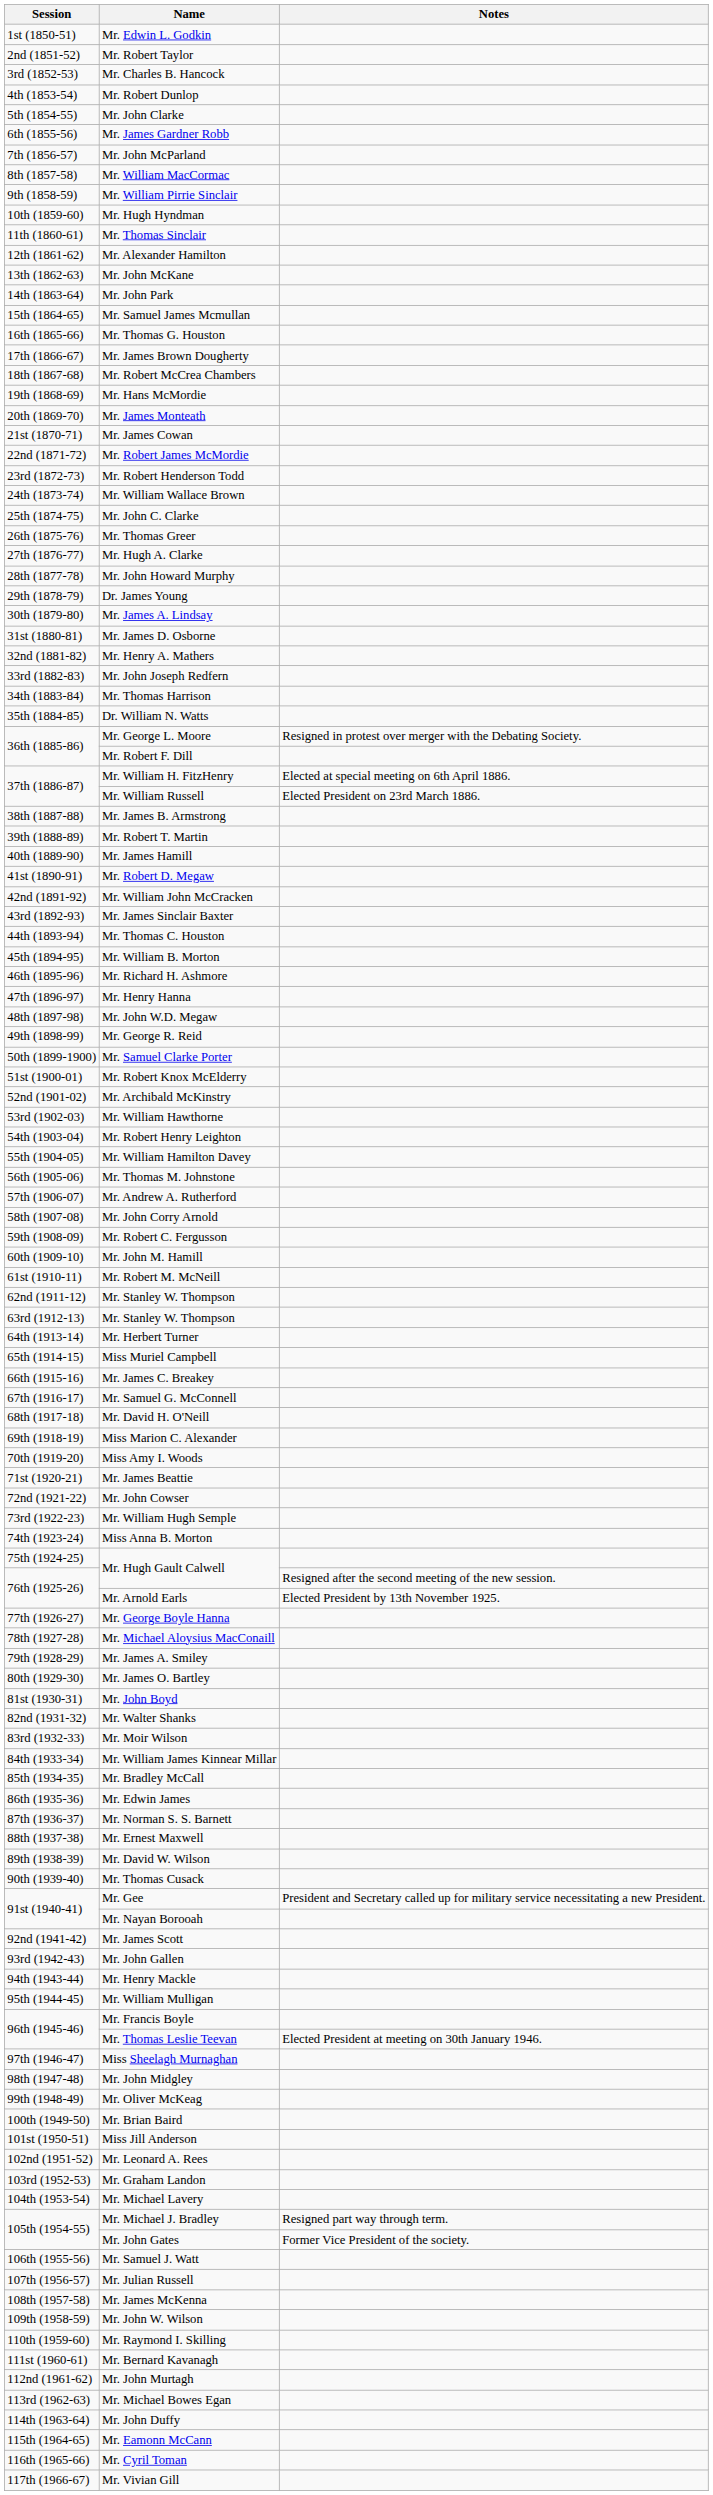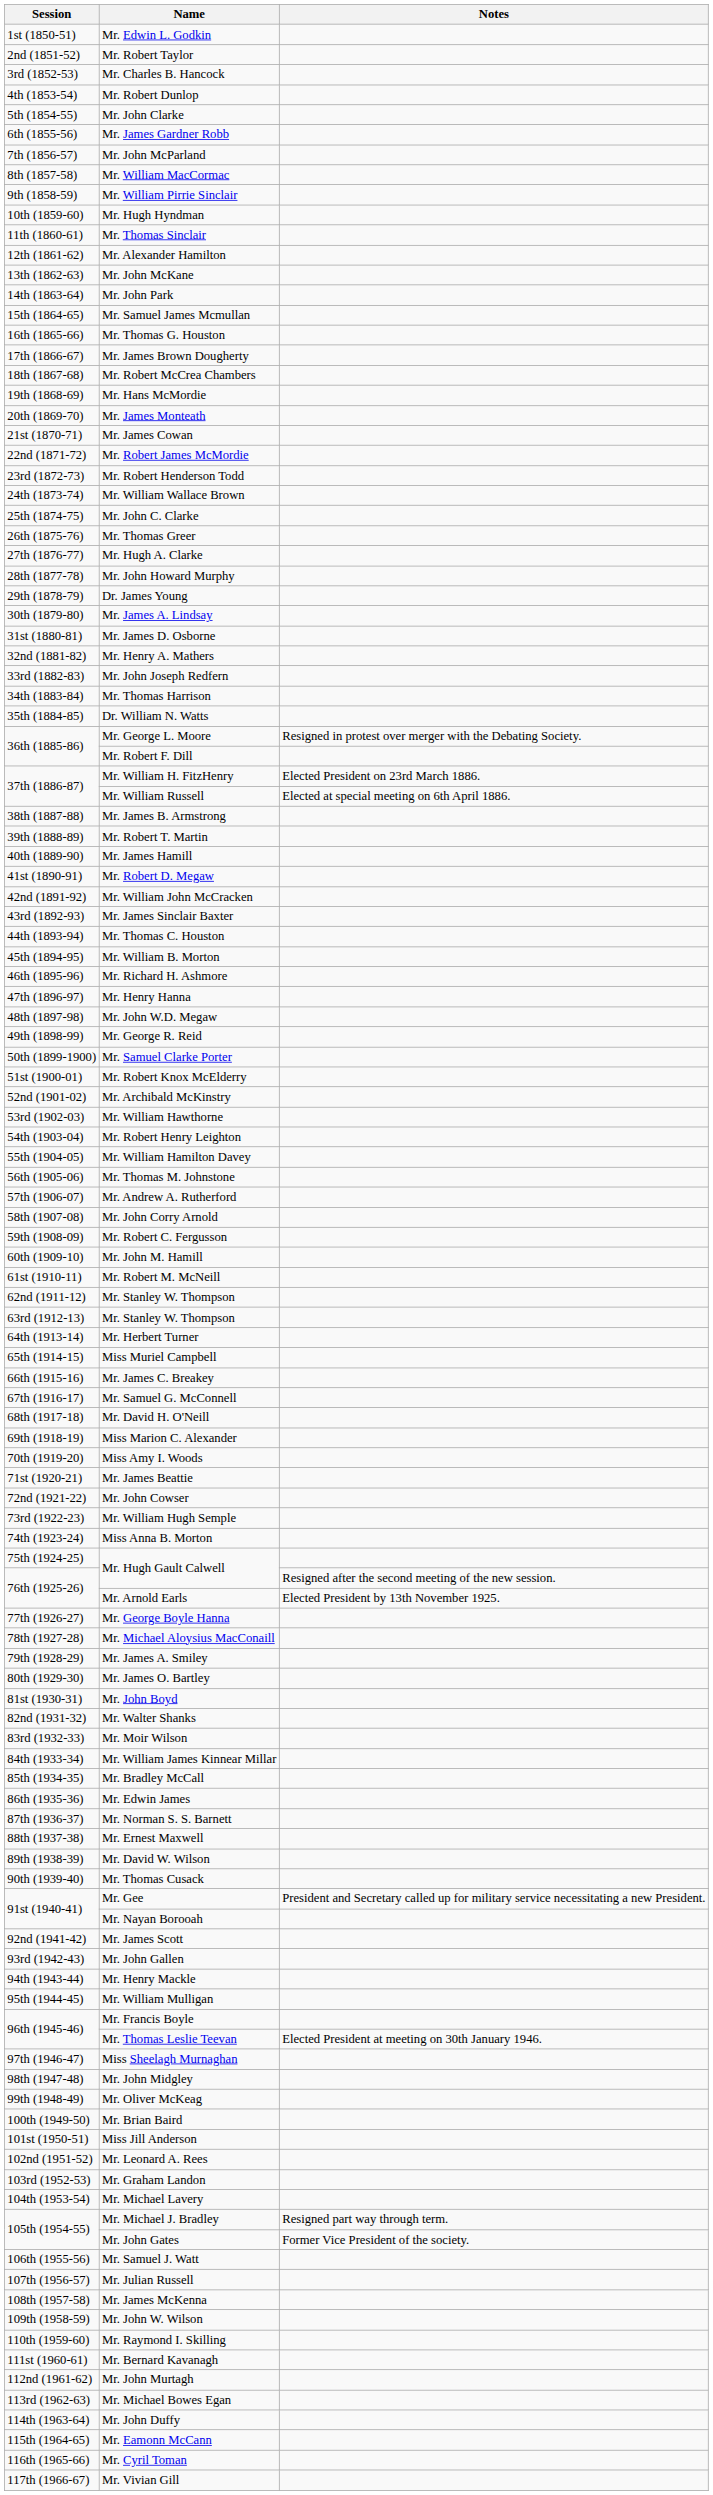 <table class="wikitable">
 <tr>
 <th>Session</th>
 <th>Name</th>
 <th>Notes</th>
 </tr>
 <tr>
 <td>1st (1850-51)</td>
 <td>Mr. <a href='#'>Edwin L. Godkin</a></td>
 <td></td>
 </tr>
 <tr>
 <td>2nd (1851-52)</td>
 <td>Mr. Robert Taylor</td>
 <td></td>
 </tr>
 <tr>
 <td>3rd (1852-53)</td>
 <td>Mr. Charles B. Hancock</td>
 <td></td>
 </tr>
 <tr>
 <td>4th (1853-54)</td>
 <td>Mr. Robert Dunlop</td>
 <td></td>
 </tr>
 <tr>
 <td>5th (1854-55)</td>
 <td>Mr. John Clarke</td>
 <td></td>
 </tr>
 <tr>
 <td>6th (1855-56)</td>
 <td>Mr. <a href='#'>James Gardner Robb</a></td>
 <td></td>
 </tr>
 <tr>
 <td>7th (1856-57)</td>
 <td>Mr. John McParland</td>
 <td></td>
 </tr>
 <tr>
 <td>8th (1857-58)</td>
 <td>Mr. <a href='#'>William MacCormac</a></td>
 <td></td>
 </tr>
 <tr>
 <td>9th (1858-59)</td>
 <td>Mr. <a href='#'>William Pirrie Sinclair</a></td>
 <td></td>
 </tr>
 <tr>
 <td>10th (1859-60)</td>
 <td>Mr. Hugh Hyndman</td>
 <td></td>
 </tr>
 <tr>
 <td>11th (1860-61)</td>
 <td>Mr. <a href='#'>Thomas Sinclair</a></td>
 <td></td>
 </tr>
 <tr>
 <td>12th (1861-62)</td>
 <td>Mr. Alexander Hamilton</td>
 <td></td>
 </tr>
 <tr>
 <td>13th (1862-63)</td>
 <td>Mr. John McKane</td>
 <td></td>
 </tr>
 <tr>
 <td>14th (1863-64)</td>
 <td>Mr. John Park</td>
 <td></td>
 </tr>
 <tr>
 <td>15th (1864-65)</td>
 <td>Mr. Samuel James Mcmullan</td>
 <td></td>
 </tr>
 <tr>
 <td>16th (1865-66)</td>
 <td>Mr. Thomas G. Houston</td>
 <td></td>
 </tr>
 <tr>
 <td>17th (1866-67)</td>
 <td>Mr. James Brown Dougherty</td>
 <td></td>
 </tr>
 <tr>
 <td>18th (1867-68)</td>
 <td>Mr. Robert McCrea Chambers</td>
 <td></td>
 </tr>
 <tr>
 <td>19th (1868-69)</td>
 <td>Mr. Hans McMordie</td>
 <td></td>
 </tr>
 <tr>
 <td>20th (1869-70)</td>
 <td>Mr. <a href='#'>James Monteath</a></td>
 <td></td>
 </tr>
 <tr>
 <td>21st (1870-71)</td>
 <td>Mr. James Cowan</td>
 <td></td>
 </tr>
 <tr>
 <td>22nd (1871-72)</td>
 <td>Mr. <a href='#'>Robert James McMordie</a></td>
 <td></td>
 </tr>
 <tr>
 <td>23rd (1872-73)</td>
 <td>Mr. Robert Henderson Todd</td>
 <td></td>
 </tr>
 <tr>
 <td>24th (1873-74)</td>
 <td>Mr. William Wallace Brown</td>
 <td></td>
 </tr>
 <tr>
 <td>25th (1874-75)</td>
 <td>Mr. John C. Clarke</td>
 <td></td>
 </tr>
 <tr>
 <td>26th (1875-76)</td>
 <td>Mr. Thomas Greer</td>
 <td></td>
 </tr>
 <tr>
 <td>27th (1876-77)</td>
 <td>Mr. Hugh A. Clarke</td>
 <td></td>
 </tr>
 <tr>
 <td>28th (1877-78)</td>
 <td>Mr. John Howard Murphy</td>
 <td></td>
 </tr>
 <tr>
 <td>29th (1878-79)</td>
 <td>Dr. James Young</td>
 <td></td>
 </tr>
 <tr>
 <td>30th (1879-80)</td>
 <td>Mr. <a href='#'>James A. Lindsay</a></td>
 <td></td>
 </tr>
 <tr>
 <td>31st (1880-81)</td>
 <td>Mr. James D. Osborne</td>
 <td></td>
 </tr>
 <tr>
 <td>32nd (1881-82)</td>
 <td>Mr. Henry A. Mathers</td>
 <td></td>
 </tr>
 <tr>
 <td>33rd (1882-83)</td>
 <td>Mr. John Joseph Redfern</td>
 <td></td>
 </tr>
 <tr>
 <td>34th (1883-84)</td>
 <td>Mr. Thomas Harrison</td>
 <td></td>
 </tr>
 <tr>
 <td>35th (1884-85)</td>
 <td>Dr. William N. Watts</td>
 <td></td>
 </tr>
 <tr>
 <td rowspan="2">36th (1885-86)</td>
 <td>Mr. George L. Moore</td>
 <td>Resigned in protest over merger with the Debating Society.</td>
 </tr>
 <tr>
 <td>Mr. Robert F. Dill</td>
 <td></td>
 </tr>
 <tr>
 <td rowspan="2">37th (1886-87)</td>
 <td>Mr. William H. FitzHenry</td>
-<td>Elected at special meeting on 6th April 1886.</td>
+<td>Elected President on 23rd March 1886.</td>
 </tr>
 <tr>
 <td>Mr. William Russell</td>
-<td>Elected President on 23rd March 1886.</td>
+<td>Elected at special meeting on 6th April 1886.</td>
 </tr>
 <tr>
 <td>38th (1887-88)</td>
 <td>Mr. James B. Armstrong</td>
 <td></td>
 </tr>
 <tr>
 <td>39th (1888-89)</td>
 <td>Mr. Robert T. Martin</td>
 <td></td>
 </tr>
 <tr>
 <td>40th (1889-90)</td>
 <td>Mr. James Hamill</td>
 <td></td>
 </tr>
 <tr>
 <td>41st (1890-91)</td>
 <td>Mr. <a href='#'>Robert D. Megaw</a></td>
 <td></td>
 </tr>
 <tr>
 <td>42nd (1891-92)</td>
 <td>Mr. William John McCracken</td>
 <td></td>
 </tr>
 <tr>
 <td>43rd (1892-93)</td>
 <td>Mr. James Sinclair Baxter</td>
 <td></td>
 </tr>
 <tr>
 <td>44th (1893-94)</td>
 <td>Mr. Thomas C. Houston</td>
 <td></td>
 </tr>
 <tr>
 <td>45th (1894-95)</td>
 <td>Mr. William B. Morton</td>
 <td></td>
 </tr>
 <tr>
 <td>46th (1895-96)</td>
 <td>Mr. Richard H. Ashmore</td>
 <td></td>
 </tr>
 <tr>
 <td>47th (1896-97)</td>
 <td>Mr. Henry Hanna</td>
 <td></td>
 </tr>
 <tr>
 <td>48th (1897-98)</td>
 <td>Mr. John W.D. Megaw</td>
 <td></td>
 </tr>
 <tr>
 <td>49th (1898-99)</td>
 <td>Mr. George R. Reid</td>
 <td></td>
 </tr>
 <tr>
 <td>50th (1899-1900)</td>
 <td>Mr. <a href='#'>Samuel Clarke Porter</a></td>
 <td></td>
 </tr>
 <tr>
 <td>51st (1900-01)</td>
 <td>Mr. Robert Knox McElderry</td>
 <td></td>
 </tr>
 <tr>
 <td>52nd (1901-02)</td>
 <td>Mr. Archibald McKinstry</td>
 <td></td>
 </tr>
 <tr>
 <td>53rd (1902-03)</td>
 <td>Mr. William Hawthorne</td>
 <td></td>
 </tr>
 <tr>
 <td>54th (1903-04)</td>
 <td>Mr. Robert Henry Leighton</td>
 <td></td>
 </tr>
 <tr>
 <td>55th (1904-05)</td>
 <td>Mr. William Hamilton Davey</td>
 <td></td>
 </tr>
 <tr>
 <td>56th (1905-06)</td>
 <td>Mr. Thomas M. Johnstone</td>
 <td></td>
 </tr>
 <tr>
 <td>57th (1906-07)</td>
 <td>Mr. Andrew A. Rutherford</td>
 <td></td>
 </tr>
 <tr>
 <td>58th (1907-08)</td>
 <td>Mr. John Corry Arnold</td>
 <td></td>
 </tr>
 <tr>
 <td>59th (1908-09)</td>
 <td>Mr. Robert C. Fergusson</td>
 <td></td>
 </tr>
 <tr>
 <td>60th (1909-10)</td>
 <td>Mr. John M. Hamill</td>
 <td></td>
 </tr>
 <tr>
 <td>61st (1910-11)</td>
 <td>Mr. Robert M. McNeill</td>
 <td></td>
 </tr>
 <tr>
 <td>62nd (1911-12)</td>
 <td>Mr. Stanley W. Thompson</td>
 <td></td>
 </tr>
 <tr>
 <td>63rd (1912-13)</td>
 <td>Mr. Stanley W. Thompson</td>
 <td></td>
 </tr>
 <tr>
 <td>64th (1913-14)</td>
 <td>Mr. Herbert Turner</td>
 <td></td>
 </tr>
 <tr>
 <td>65th (1914-15)</td>
 <td>Miss Muriel Campbell</td>
 <td></td>
 </tr>
 <tr>
 <td>66th (1915-16)</td>
 <td>Mr. James C. Breakey</td>
 <td></td>
 </tr>
 <tr>
 <td>67th (1916-17)</td>
 <td>Mr. Samuel G. McConnell</td>
 <td></td>
 </tr>
 <tr>
 <td>68th (1917-18)</td>
 <td>Mr. David H. O'Neill</td>
 <td></td>
 </tr>
 <tr>
 <td>69th (1918-19)</td>
 <td>Miss Marion C. Alexander</td>
 <td></td>
 </tr>
 <tr>
 <td>70th (1919-20)</td>
 <td>Miss Amy I. Woods</td>
 <td></td>
 </tr>
 <tr>
 <td>71st (1920-21)</td>
 <td>Mr. James Beattie</td>
 <td></td>
 </tr>
 <tr>
 <td>72nd (1921-22)</td>
 <td>Mr. John Cowser</td>
 <td></td>
 </tr>
 <tr>
 <td>73rd (1922-23)</td>
 <td>Mr. William Hugh Semple</td>
 <td></td>
 </tr>
 <tr>
 <td>74th (1923-24)</td>
 <td>Miss Anna B. Morton</td>
 <td></td>
 </tr>
 <tr>
 <td>75th (1924-25)</td>
 <td rowspan="2">Mr. Hugh Gault Calwell</td>
 <td></td>
 </tr>
 <tr>
 <td rowspan="2">76th (1925-26)</td>
 <td>Resigned after the second meeting of the new session.</td>
 </tr>
 <tr>
 <td>Mr. Arnold Earls</td>
 <td>Elected President by 13th November 1925.</td>
 </tr>
 <tr>
 <td>77th (1926-27)</td>
 <td>Mr. <a href='#'>George Boyle Hanna</a></td>
 <td></td>
 </tr>
 <tr>
 <td>78th (1927-28)</td>
 <td>Mr. <a href='#'>Michael Aloysius MacConaill</a></td>
 <td></td>
 </tr>
 <tr>
 <td>79th (1928-29)</td>
 <td>Mr. James A. Smiley</td>
 <td></td>
 </tr>
 <tr>
 <td>80th (1929-30)</td>
 <td>Mr. James O. Bartley</td>
 <td></td>
 </tr>
 <tr>
 <td>81st (1930-31)</td>
 <td>Mr. <a href='#'>John Boyd</a></td>
 <td></td>
 </tr>
 <tr>
 <td>82nd (1931-32)</td>
 <td>Mr. Walter Shanks</td>
 <td></td>
 </tr>
 <tr>
 <td>83rd (1932-33)</td>
 <td>Mr. Moir Wilson</td>
 <td></td>
 </tr>
 <tr>
 <td>84th (1933-34)</td>
 <td>Mr. William James Kinnear Millar</td>
 <td></td>
 </tr>
 <tr>
 <td>85th (1934-35)</td>
 <td>Mr. Bradley McCall</td>
 <td></td>
 </tr>
 <tr>
 <td>86th (1935-36)</td>
 <td>Mr. Edwin James</td>
 <td></td>
 </tr>
 <tr>
 <td>87th (1936-37)</td>
 <td>Mr. Norman S. S. Barnett</td>
 <td></td>
 </tr>
 <tr>
 <td>88th (1937-38)</td>
 <td>Mr. Ernest Maxwell</td>
 <td></td>
 </tr>
 <tr>
 <td>89th (1938-39)</td>
 <td>Mr. David W. Wilson</td>
 <td></td>
 </tr>
 <tr>
 <td>90th (1939-40)</td>
 <td>Mr. Thomas Cusack</td>
 <td></td>
 </tr>
 <tr>
 <td rowspan="2">91st (1940-41)</td>
 <td>Mr. Gee</td>
 <td>President and Secretary called up for military service necessitating a new President.</td>
 </tr>
 <tr>
 <td>Mr. Nayan Borooah</td>
 <td></td>
 </tr>
 <tr>
 <td>92nd (1941-42)</td>
 <td>Mr. James Scott</td>
 <td></td>
 </tr>
 <tr>
 <td>93rd (1942-43)</td>
 <td>Mr. John Gallen</td>
 <td></td>
 </tr>
 <tr>
 <td>94th (1943-44)</td>
 <td>Mr. Henry Mackle</td>
 <td></td>
 </tr>
 <tr>
 <td>95th (1944-45)</td>
 <td>Mr. William Mulligan</td>
 <td></td>
 </tr>
 <tr>
 <td rowspan="2">96th (1945-46)</td>
 <td>Mr. Francis Boyle</td>
 <td></td>
 </tr>
 <tr>
 <td>Mr. <a href='#'>Thomas Leslie Teevan</a></td>
 <td>Elected President at meeting on 30th January 1946.</td>
 </tr>
 <tr>
 <td>97th (1946-47)</td>
 <td>Miss <a href='#'>Sheelagh Murnaghan</a></td>
 <td></td>
 </tr>
 <tr>
 <td>98th (1947-48)</td>
 <td>Mr. John Midgley</td>
 <td></td>
 </tr>
 <tr>
 <td>99th (1948-49)</td>
 <td>Mr. Oliver McKeag</td>
 <td></td>
 </tr>
 <tr>
 <td>100th (1949-50)</td>
 <td>Mr. Brian Baird</td>
 <td></td>
 </tr>
 <tr>
 <td>101st (1950-51)</td>
 <td>Miss Jill Anderson</td>
 <td></td>
 </tr>
 <tr>
 <td>102nd (1951-52)</td>
 <td>Mr. Leonard A. Rees</td>
 <td></td>
 </tr>
 <tr>
 <td>103rd (1952-53)</td>
 <td>Mr. Graham Landon</td>
 <td></td>
 </tr>
 <tr>
 <td>104th (1953-54)</td>
 <td>Mr. Michael Lavery</td>
 <td></td>
 </tr>
 <tr>
 <td rowspan="2">105th (1954-55)</td>
 <td>Mr. Michael J. Bradley</td>
 <td>Resigned part way through term.</td>
 </tr>
 <tr>
 <td>Mr. John Gates</td>
 <td>Former Vice President of the society.</td>
 </tr>
 <tr>
 <td>106th (1955-56)</td>
 <td>Mr. Samuel J. Watt</td>
 <td></td>
 </tr>
 <tr>
 <td>107th (1956-57)</td>
 <td>Mr. Julian Russell</td>
 <td></td>
 </tr>
 <tr>
 <td>108th (1957-58)</td>
 <td>Mr. James McKenna</td>
 <td></td>
 </tr>
 <tr>
 <td>109th (1958-59)</td>
 <td>Mr. John W. Wilson</td>
 <td></td>
 </tr>
 <tr>
 <td>110th (1959-60)</td>
 <td>Mr. Raymond I. Skilling</td>
 <td></td>
 </tr>
 <tr>
 <td>111st (1960-61)</td>
 <td>Mr. Bernard Kavanagh</td>
 <td></td>
 </tr>
 <tr>
 <td>112nd (1961-62)</td>
 <td>Mr. John Murtagh</td>
 <td></td>
 </tr>
 <tr>
 <td>113rd (1962-63)</td>
 <td>Mr. Michael Bowes Egan</td>
 <td></td>
 </tr>
 <tr>
 <td>114th (1963-64)</td>
 <td>Mr. John Duffy</td>
 <td></td>
 </tr>
 <tr>
 <td>115th (1964-65)</td>
 <td>Mr. <a href='#'>Eamonn McCann</a></td>
 <td></td>
 </tr>
 <tr>
 <td>116th (1965-66)</td>
 <td>Mr. <a href='#'>Cyril Toman</a></td>
 <td></td>
 </tr>
 <tr>
 <td>117th (1966-67)</td>
 <td>Mr. Vivian Gill</td>
 </tr>
 </table>
